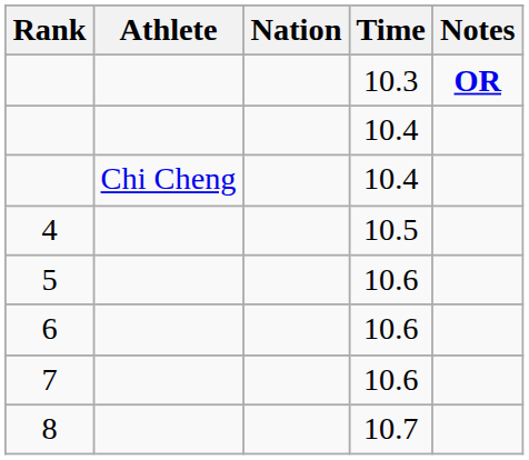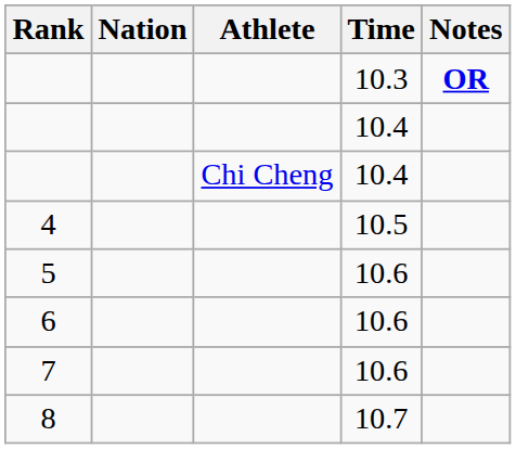 <table class="wikitable sortable" style="text-align:center">
 <tr>
 <th>Rank</th>
+<th>Nation</th>
 <th>Athlete</th>
-<th>Nation</th>
 <th>Time</th>
 <th>Notes</th>
 </tr>
 <tr>
 <td></td>
 <td align=left></td>
 <td align=left></td>
 <td>10.3</td>
 <td><strong><a href='#'>OR</a></strong></td>
 </tr>
 <tr>
 <td></td>
 <td align=left></td>
 <td align=left></td>
 <td>10.4</td>
 <td></td>
 </tr>
 <tr>
 <td></td>
+<td align=left></td>
 <td align=left><a href='#'>Chi Cheng</a></td>
-<td align=left></td>
 <td>10.4</td>
 <td></td>
 </tr>
 <tr>
 <td>4</td>
 <td align=left></td>
 <td align=left></td>
 <td>10.5</td>
 <td></td>
 </tr>
 <tr>
 <td>5</td>
 <td align=left></td>
 <td align=left></td>
 <td>10.6</td>
 <td></td>
 </tr>
 <tr>
 <td>6</td>
 <td align=left></td>
 <td align=left></td>
 <td>10.6</td>
 <td></td>
 </tr>
 <tr>
 <td>7</td>
 <td align=left></td>
 <td align=left></td>
 <td>10.6</td>
 <td></td>
 </tr>
 <tr>
 <td>8</td>
 <td align=left></td>
 <td align=left></td>
 <td>10.7</td>
 <td></td>
 </tr>
 </table>
